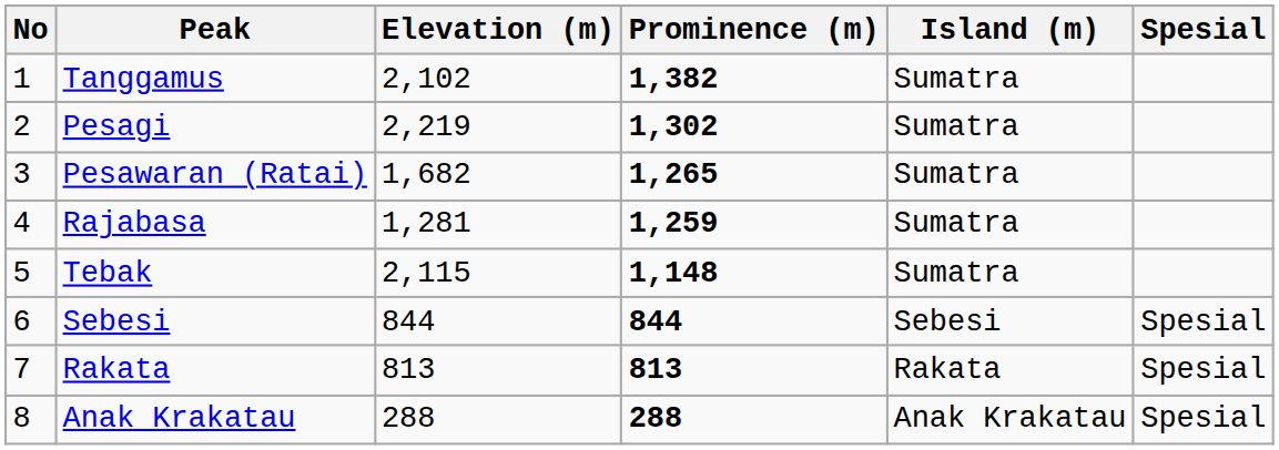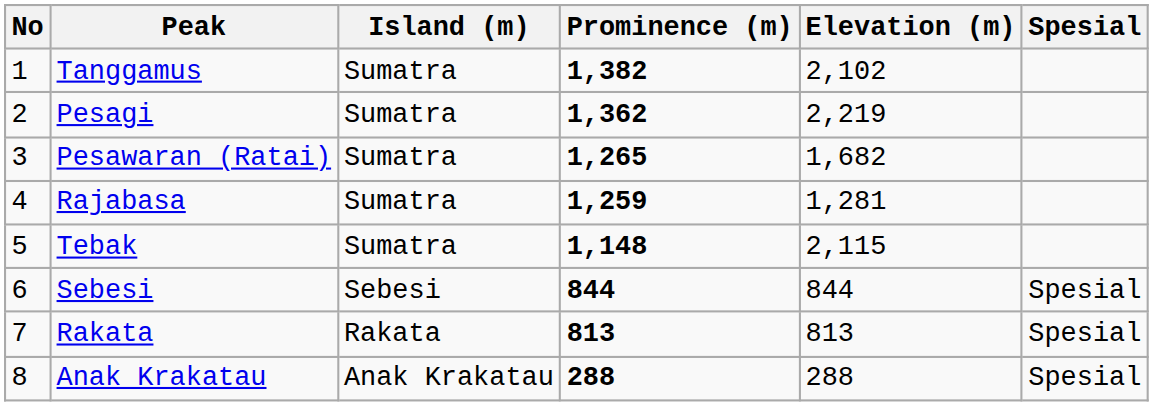 <table class="wikitable sortable">
 <tr>
 <th>No</th>
 <th>Peak</th>
+<th>Island (m)</th>
+<th>Prominence (m)</th>
 <th>Elevation (m)</th>
-<th>Prominence (m)</th>
-<th>Island (m)</th>
 <th>Spesial</th>
 </tr>
 <tr>
 <td>1</td>
 <td><a href='#'>Tanggamus</a></td>
+<td>Sumatra</td>
+<td><strong>1,382</strong></td>
 <td>2,102</td>
-<td><strong>1,382</strong></td>
-<td>Sumatra</td>
 <td></td>
 </tr>
 <tr>
 <td>2</td>
 <td><a href='#'>Pesagi</a></td>
+<td>Sumatra</td>
+<td><strong>1,362</strong></td>
 <td>2,219</td>
-<td><strong>1,302</strong></td>
-<td>Sumatra</td>
 <td></td>
 </tr>
 <tr>
 <td>3</td>
 <td><a href='#'>Pesawaran (Ratai)</a></td>
+<td>Sumatra</td>
+<td><strong>1,265</strong></td>
 <td>1,682</td>
-<td><strong>1,265</strong></td>
-<td>Sumatra</td>
 <td></td>
 </tr>
 <tr>
 <td>4</td>
 <td><a href='#'>Rajabasa</a></td>
+<td>Sumatra</td>
+<td><strong>1,259</strong></td>
 <td>1,281</td>
-<td><strong>1,259</strong></td>
-<td>Sumatra</td>
 <td></td>
 </tr>
 <tr>
 <td>5</td>
 <td><a href='#'>Tebak</a></td>
+<td>Sumatra</td>
+<td><strong>1,148</strong></td>
 <td>2,115</td>
-<td><strong>1,148</strong></td>
-<td>Sumatra</td>
 <td></td>
 </tr>
 <tr>
 <td>6</td>
 <td><a href='#'>Sebesi</a></td>
+<td>Sebesi</td>
+<td><strong>844</strong></td>
 <td>844</td>
-<td><strong>844</strong></td>
-<td>Sebesi</td>
 <td>Spesial</td>
 </tr>
 <tr>
 <td>7</td>
 <td><a href='#'>Rakata</a></td>
+<td>Rakata</td>
+<td><strong>813</strong></td>
 <td>813</td>
-<td><strong>813</strong></td>
-<td>Rakata</td>
 <td>Spesial</td>
 </tr>
 <tr>
 <td>8</td>
 <td><a href='#'>Anak Krakatau</a></td>
+<td>Anak Krakatau</td>
+<td><strong>288</strong></td>
 <td>288</td>
-<td><strong>288</strong></td>
-<td>Anak Krakatau</td>
 <td>Spesial</td>
 </tr>
 </table>
